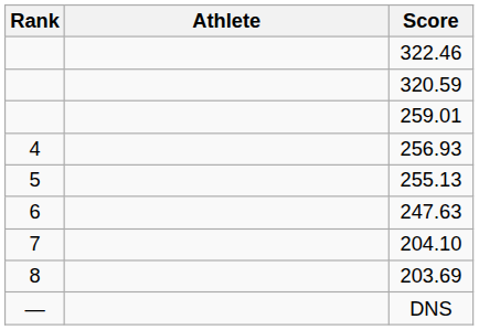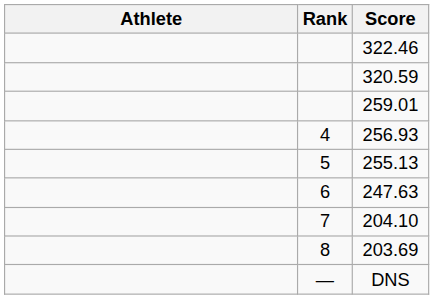 <table class=wikitable style="text-align:center">
 <tr>
+<th width=250>Athlete</th>
 <th width=40>Rank</th>
-<th width=250>Athlete</th>
 <th width=60>Score</th>
 </tr>
 <tr>
+<td align=left></td>
 <td></td>
-<td align=left></td>
 <td>322.46</td>
 </tr>
 <tr>
+<td align=left></td>
 <td></td>
-<td align=left></td>
 <td>320.59</td>
 </tr>
 <tr>
+<td align=left></td>
 <td></td>
-<td align=left></td>
 <td>259.01</td>
 </tr>
 <tr>
+<td align=left></td>
 <td>4</td>
-<td align=left></td>
 <td>256.93</td>
 </tr>
 <tr>
+<td align=left></td>
 <td>5</td>
-<td align=left></td>
 <td>255.13</td>
 </tr>
 <tr>
+<td align=left></td>
 <td>6</td>
-<td align=left></td>
 <td>247.63</td>
 </tr>
 <tr>
+<td align=left></td>
 <td>7</td>
-<td align=left></td>
 <td>204.10</td>
 </tr>
 <tr>
+<td align=left></td>
 <td>8</td>
-<td align=left></td>
 <td>203.69</td>
 </tr>
 <tr>
+<td align=left></td>
 <td>—</td>
-<td align=left></td>
 <td>DNS</td>
 </tr>
 </table>
